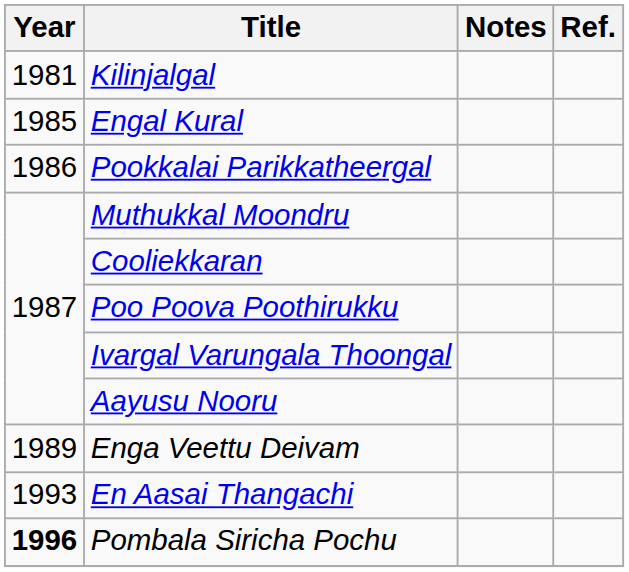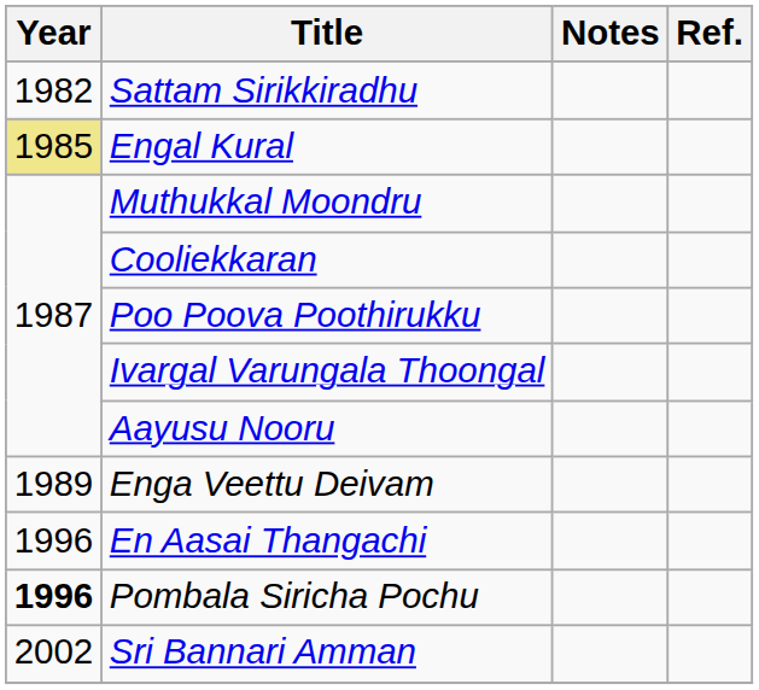 <table class="wikitable">
 <tr style="background:#B0C4DE; text-align:center;">
 <th scope="col">Year</th>
 <th scope="col">Title</th>
 <th class="unsortable" scope="col">Notes</th>
 <th>Ref.</th>
 </tr>
 <tr>
-<td>1981</td>
-<td><em><a href='#'>Kilinjalgal</a></em></td>
+<td>1982</td>
+<td><em><a href='#'>Sattam Sirikkiradhu</a></em></td>
 <td></td>
 <td></td>
 </tr>
 <tr>
-<td>1985</td>
+<td style="background: khaki;">1985</td>
 <td><em><a href='#'>Engal Kural</a></em></td>
 <td></td>
 <td></td>
-</tr>
-<tr>
-<td>1986</td>
-<td><em><a href='#'>Pookkalai Parikkatheergal</a></em></td>
-<td></td>
-<td style="text-align:center;"></td>
 </tr>
 <tr>
 <td rowspan="5">1987</td>
 <td><em><a href='#'>Muthukkal Moondru</a></em></td>
 <td></td>
 <td></td>
 </tr>
 <tr>
 <td><em><a href='#'>Cooliekkaran</a></em></td>
 <td></td>
 <td></td>
 </tr>
 <tr>
 <td><em><a href='#'>Poo Poova Poothirukku</a></em></td>
 <td></td>
 <td></td>
 </tr>
 <tr>
 <td><em><a href='#'>Ivargal Varungala Thoongal</a></em></td>
 <td></td>
 <td></td>
 </tr>
 <tr>
 <td><em><a href='#'>Aayusu Nooru</a></em></td>
 <td></td>
 <td></td>
 </tr>
 <tr>
 <td>1989</td>
 <td><em>Enga Veettu Deivam</em></td>
 <td></td>
 <td></td>
 </tr>
 <tr>
-<td>1993</td>
+<td>1996</td>
 <td><em><a href='#'>En Aasai Thangachi</a></em></td>
 <td></td>
 <td></td>
 </tr>
 <tr>
 <td><strong>1996</strong></td>
 <td><em>Pombala Siricha Pochu</em></td>
 <td></td>
 <td></td>
 </tr>
 <tr>
+<td>2002</td>
+<td><em><a href='#'>Sri Bannari Amman</a></em></td>
+<td></td>
+<td></td>
+</tr>
+<tr>
 </tr>
 </table>
